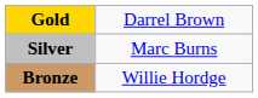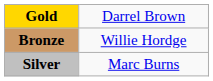 <table class="wikitable" style="text-align:center; " width="35%">
 <tr>
 <td bgcolor="gold"><strong>Gold</strong></td>
 <td><a href='#'>Darrel Brown</a><br>  <small><em></em></small></td>
 </tr>
 <tr>
+<td bgcolor="CC9966"><strong>Bronze</strong></td>
+<td><a href='#'>Willie Hordge</a><br>  <small><em></em></small></td>
+</tr>
+<tr>
 <td bgcolor="silver"><strong>Silver</strong></td>
 <td><a href='#'>Marc Burns</a><br>  <small><em></em></small></td>
 </tr>
-<tr>
-<td bgcolor="CC9966"><strong>Bronze</strong></td>
-<td><a href='#'>Willie Hordge</a><br>  <small><em></em></small></td>
-</tr>
 </table>
